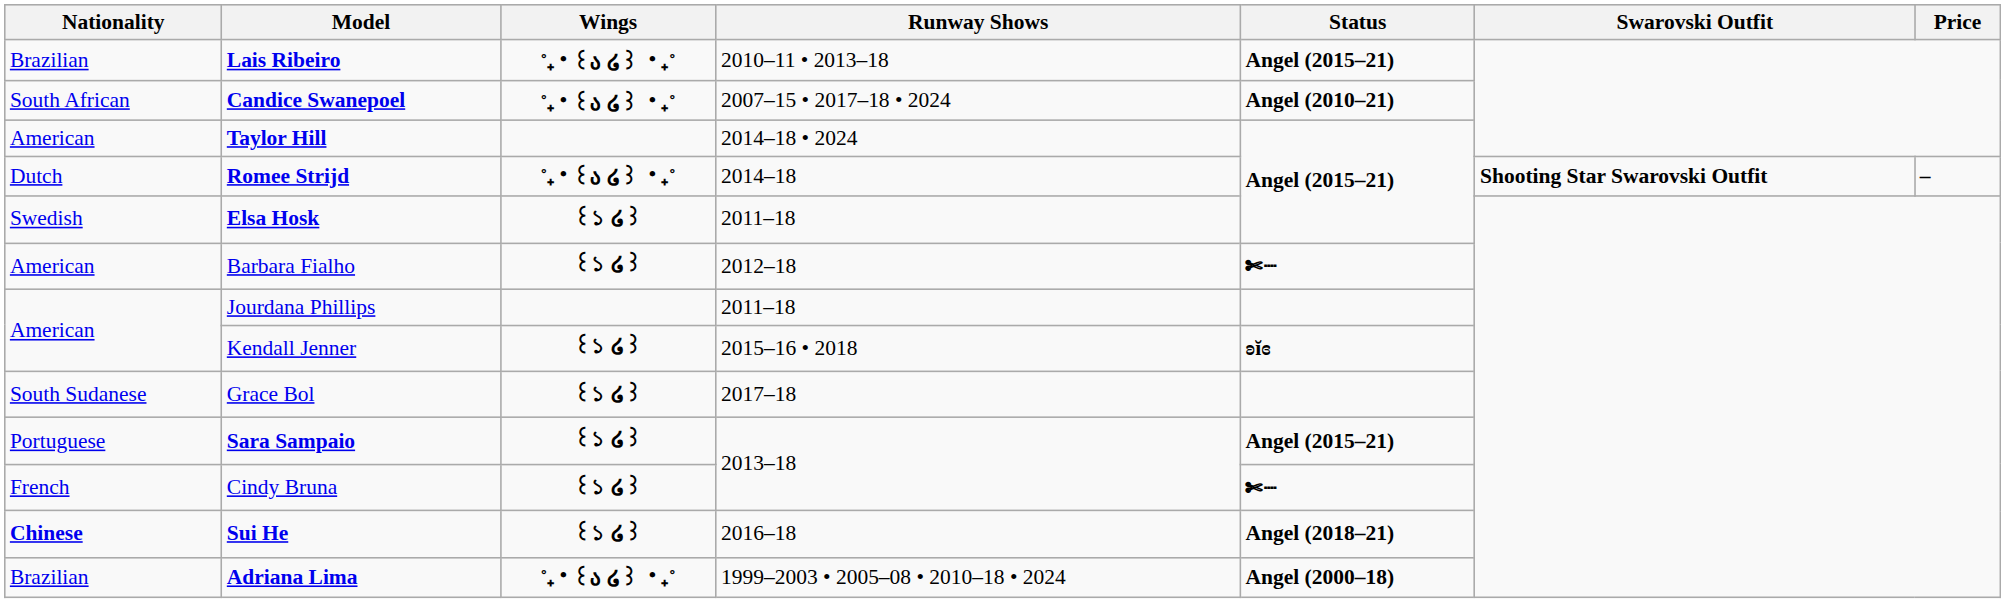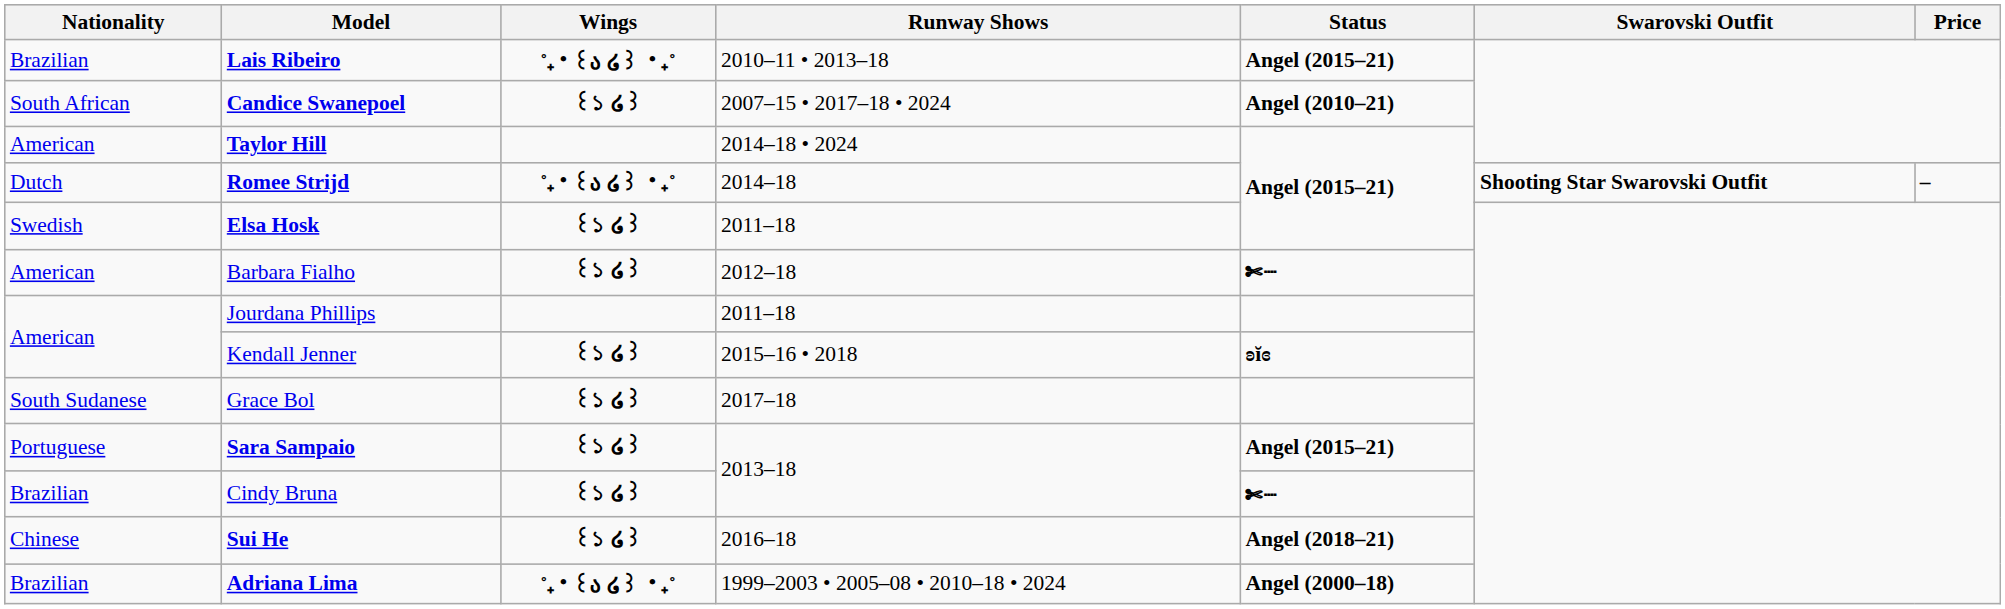 <table class="sortable wikitable"  style="font-size:85%; width:100%;">
 <tr>
 <th>Nationality</th>
 <th>Model</th>
 <th>Wings</th>
 <th>Runway Shows</th>
 <th>Status</th>
 <th>Swarovski Outfit</th>
 <th>Price</th>
 </tr>
 <tr>
 <td> <a href='#'>Brazilian</a></td>
 <td><strong><a href='#'>Lais Ribeiro</a></strong></td>
 <td align="center"><strong>˚₊‧꒰ა ໒꒱ ‧₊˚</strong></td>
 <td>2010–11 • 2013–18</td>
 <td><strong> Angel (2015–21)</strong></td>
 <td colspan="2" rowspan="3"></td>
 </tr>
 <tr>
 <td> <a href='#'>South African</a></td>
 <td><strong><a href='#'>Candice Swanepoel</a></strong></td>
-<td align="center"><strong>˚₊‧꒰ა ໒꒱ ‧₊˚</strong></td>
+<td align="center"><strong>꒰১ ໒꒱</strong></td>
 <td>2007–15 • 2017–18 • 2024</td>
 <td><strong> Angel (2010–21)</strong></td>
 </tr>
 <tr>
 <td> <a href='#'>American</a></td>
 <td><strong><a href='#'>Taylor Hill</a></strong></td>
 <td></td>
 <td>2014–18 • 2024</td>
 <td rowspan="3"><strong> Angel (2015–21)</strong></td>
 </tr>
 <tr>
 <td> <a href='#'>Dutch</a></td>
 <td><strong><a href='#'>Romee Strijd</a></strong></td>
 <td align="center"><strong>˚₊‧꒰ა ໒꒱ ‧₊˚</strong></td>
 <td>2014–18</td>
 <td><strong>Shooting Star Swarovski Outfit</strong></td>
 <td><strong>–</strong></td>
 </tr>
 <tr>
 <td> <a href='#'>Swedish</a></td>
 <td><strong><a href='#'>Elsa Hosk</a></strong></td>
 <td align="center"><strong>꒰১ ໒꒱</strong></td>
 <td>2011–18</td>
 <td colspan="2" rowspan="9"></td>
 </tr>
 <tr>
 <td> <a href='#'>American</a></td>
 <td><a href='#'>Barbara Fialho</a></td>
 <td align="center"><strong>꒰১ ໒꒱</strong></td>
 <td>2012–18</td>
 <td><strong>✄┈</strong></td>
 </tr>
 <tr>
 <td rowspan="2"> <a href='#'>American</a></td>
 <td><a href='#'>Jourdana Phillips</a></td>
 <td></td>
 <td>2011–18</td>
 <td></td>
 </tr>
 <tr>
 <td><a href='#'>Kendall Jenner</a></td>
 <td align="center"><strong>꒰১ ໒꒱</strong></td>
 <td>2015–16 • 2018</td>
 <td><strong>ʚĭɞ</strong></td>
 </tr>
 <tr>
 <td> <a href='#'>South Sudanese</a></td>
 <td><a href='#'>Grace Bol</a></td>
 <td align="center"><strong>꒰১ ໒꒱</strong></td>
 <td>2017–18</td>
 <td></td>
 </tr>
 <tr>
 <td> <a href='#'>Portuguese</a></td>
 <td><strong><a href='#'>Sara Sampaio</a></strong></td>
 <td align="center"><strong>꒰১ ໒꒱</strong></td>
 <td rowspan="2">2013–18</td>
 <td><strong> Angel (2015–21)</strong></td>
 </tr>
 <tr>
-<td> <a href='#'>French</a></td>
+<td> <a href='#'>Brazilian</a></td>
 <td><a href='#'>Cindy Bruna</a></td>
 <td align="center"><strong>꒰১ ໒꒱</strong></td>
 <td><strong>✄┈</strong></td>
 </tr>
 <tr>
-<td><strong> <a href='#'>Chinese</a></strong></td>
+<td> <a href='#'>Chinese</a></td>
 <td><strong><a href='#'>Sui He</a></strong></td>
 <td align="center"><strong>꒰১ ໒꒱</strong></td>
 <td>2016–18</td>
 <td><strong> Angel (2018–21)</strong></td>
 </tr>
 <tr>
 <td> <a href='#'>Brazilian</a></td>
 <td><strong><a href='#'>Adriana Lima</a></strong></td>
 <td align="center"><strong>˚₊‧꒰ა ໒꒱ ‧₊˚</strong></td>
 <td>1999–2003 • 2005–08 • 2010–18 • 2024</td>
 <td><strong> Angel (2000–18)</strong></td>
 </tr>
 </table>
